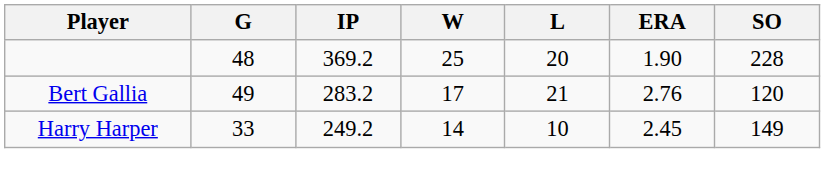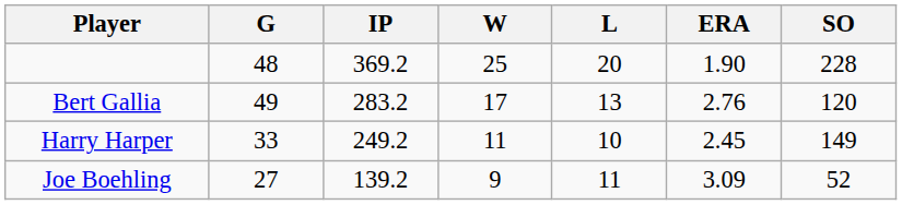 <table class="wikitable sortable">
 <tr>
 <th bgcolor="#DDDDFF" width="16%">Player</th>
 <th bgcolor="#DDDDFF" width="9%">G</th>
 <th bgcolor="#DDDDFF" width="9%">IP</th>
 <th bgcolor="#DDDDFF" width="9%">W</th>
 <th bgcolor="#DDDDFF" width="9%">L</th>
 <th bgcolor="#DDDDFF" width="9%">ERA</th>
 <th bgcolor="#DDDDFF" width="9%">SO</th>
 </tr>
 <tr align="center">
 <td></td>
 <td>48</td>
 <td>369.2</td>
 <td>25</td>
 <td>20</td>
 <td>1.90</td>
 <td>228</td>
 </tr>
 <tr align="center">
 <td><a href='#'>Bert Gallia</a></td>
 <td>49</td>
 <td>283.2</td>
 <td>17</td>
-<td>21</td>
+<td>13</td>
 <td>2.76</td>
 <td>120</td>
 </tr>
 <tr align=center>
 <td><a href='#'>Harry Harper</a></td>
 <td>33</td>
 <td>249.2</td>
-<td>14</td>
+<td>11</td>
 <td>10</td>
 <td>2.45</td>
 <td>149</td>
 </tr>
+<tr align=center>
+<td><a href='#'>Joe Boehling</a></td>
+<td>27</td>
+<td>139.2</td>
+<td>9</td>
+<td>11</td>
+<td>3.09</td>
+<td>52</td>
+</tr>
 </table>
